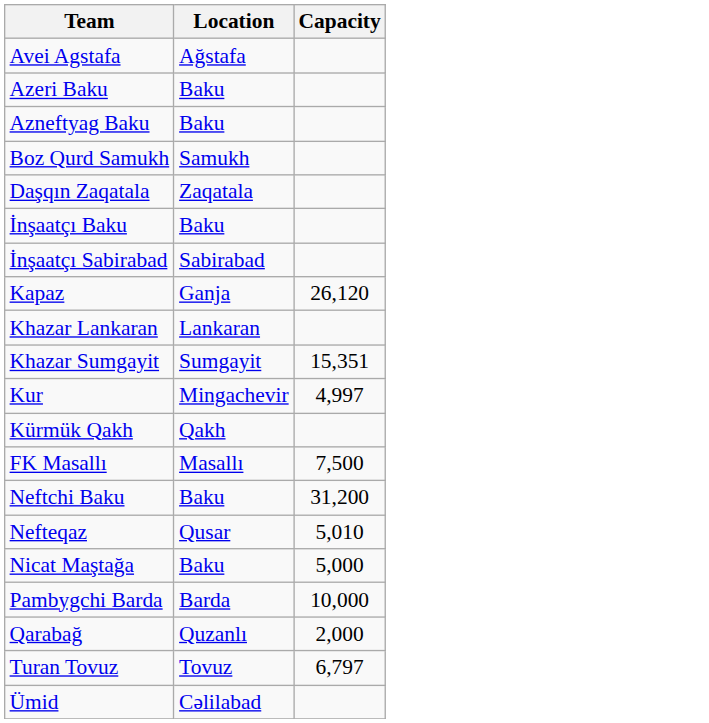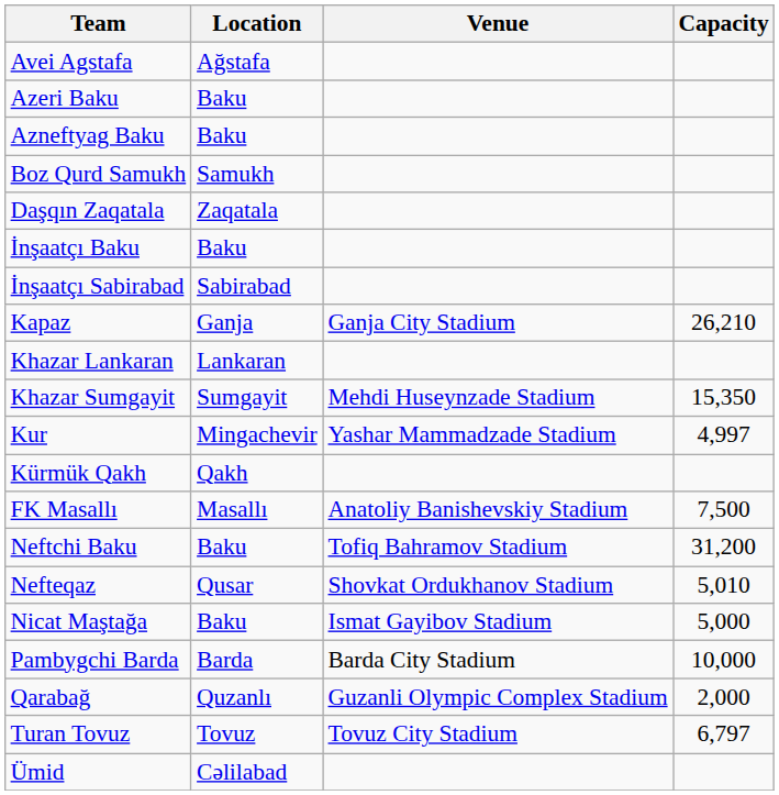 <table class="wikitable sortable">
 <tr>
 <th>Team</th>
 <th>Location</th>
+<th>Venue</th>
 <th>Capacity</th>
 </tr>
 <tr>
 <td><a href='#'>Avei Agstafa</a></td>
 <td><a href='#'>Ağstafa</a></td>
+<td></td>
 <td align="center"></td>
 </tr>
 <tr>
 <td><a href='#'>Azeri Baku</a></td>
 <td><a href='#'>Baku</a></td>
+<td></td>
 <td align="center"></td>
 </tr>
 <tr>
 <td><a href='#'>Azneftyag Baku</a></td>
 <td><a href='#'>Baku</a></td>
+<td></td>
 <td align="center"></td>
 </tr>
 <tr>
 <td><a href='#'>Boz Qurd Samukh</a></td>
 <td><a href='#'>Samukh</a></td>
+<td></td>
 <td align="center"></td>
 </tr>
 <tr>
 <td><a href='#'>Daşqın Zaqatala</a></td>
 <td><a href='#'>Zaqatala</a></td>
+<td></td>
 <td align="center"></td>
 </tr>
 <tr>
 <td><a href='#'>İnşaatçı Baku</a></td>
 <td><a href='#'>Baku</a></td>
+<td></td>
 <td align="center"></td>
 </tr>
 <tr>
 <td><a href='#'>İnşaatçı Sabirabad</a></td>
 <td><a href='#'>Sabirabad</a></td>
+<td></td>
 <td align="center"></td>
 </tr>
 <tr>
 <td><a href='#'>Kapaz</a></td>
 <td><a href='#'>Ganja</a></td>
-<td align="center">26,120</td>
+<td><a href='#'>Ganja City Stadium</a></td>
+<td align="center">26,210</td>
 </tr>
 <tr>
 <td><a href='#'>Khazar Lankaran</a></td>
 <td><a href='#'>Lankaran</a></td>
+<td></td>
 <td align="center"></td>
 </tr>
 <tr>
 <td><a href='#'>Khazar Sumgayit</a></td>
 <td><a href='#'>Sumgayit</a></td>
-<td align="center">15,351</td>
+<td><a href='#'>Mehdi Huseynzade Stadium</a></td>
+<td align="center">15,350</td>
 </tr>
 <tr>
 <td><a href='#'>Kur</a></td>
 <td><a href='#'>Mingachevir</a></td>
+<td><a href='#'>Yashar Mammadzade Stadium</a></td>
 <td align="center">4,997</td>
 </tr>
 <tr>
 <td><a href='#'>Kürmük Qakh</a></td>
 <td><a href='#'>Qakh</a></td>
+<td></td>
 <td align="center"></td>
 </tr>
 <tr>
 <td><a href='#'>FK Masallı</a></td>
 <td><a href='#'>Masallı</a></td>
+<td><a href='#'>Anatoliy Banishevskiy Stadium</a></td>
 <td align="center">7,500</td>
 </tr>
 <tr>
 <td><a href='#'>Neftchi Baku</a></td>
 <td><a href='#'>Baku</a></td>
+<td><a href='#'>Tofiq Bahramov Stadium</a></td>
 <td align="center">31,200</td>
 </tr>
 <tr>
 <td><a href='#'>Nefteqaz</a></td>
 <td><a href='#'>Qusar</a></td>
+<td><a href='#'>Shovkat Ordukhanov Stadium</a></td>
 <td align="center">5,010</td>
 </tr>
 <tr>
 <td><a href='#'>Nicat Maştağa</a></td>
 <td><a href='#'>Baku</a></td>
+<td><a href='#'>Ismat Gayibov Stadium</a></td>
 <td align="center">5,000</td>
 </tr>
 <tr>
 <td><a href='#'>Pambygchi Barda</a></td>
 <td><a href='#'>Barda</a></td>
+<td>Barda City Stadium</td>
 <td align="center">10,000</td>
 </tr>
 <tr>
 <td><a href='#'>Qarabağ</a></td>
 <td><a href='#'>Quzanlı</a></td>
+<td><a href='#'>Guzanli Olympic Complex Stadium</a></td>
 <td align="center">2,000</td>
 </tr>
 <tr>
 <td><a href='#'>Turan Tovuz</a></td>
 <td><a href='#'>Tovuz</a></td>
+<td><a href='#'>Tovuz City Stadium</a></td>
 <td align="center">6,797</td>
 </tr>
 <tr>
 <td><a href='#'>Ümid</a></td>
 <td><a href='#'>Cəlilabad</a></td>
+<td></td>
 <td align="center"></td>
 </tr>
 </table>
